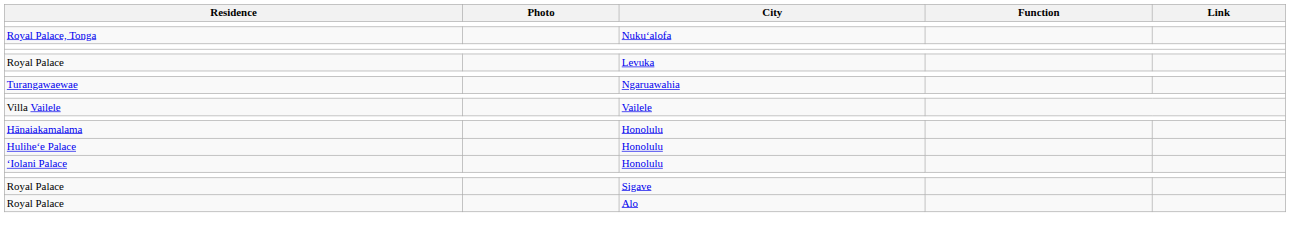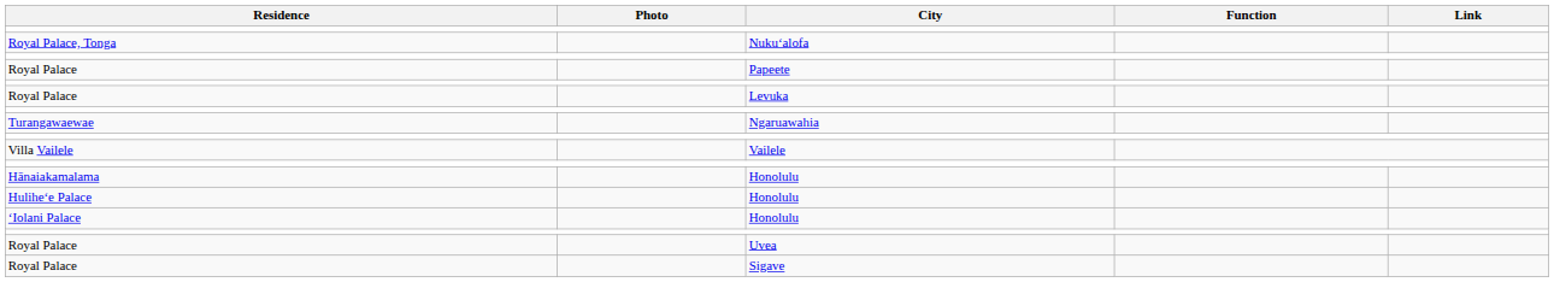 <table class="wikitable" width="95%">
 <tr bgcolor="white">
 <th align=center>Residence</th>
 <th align=center>Photo</th>
 <th align=center>City</th>
 <th align=center>Function</th>
 <th align=center>Link</th>
 </tr>
 <tr>
 <td colspan="5" align="center" bgcolor="white"><strong></strong></td>
 </tr>
 <tr>
 <td><a href='#'>Royal Palace, Tonga</a></td>
 <td></td>
 <td><a href='#'>Nukuʻalofa</a></td>
 <td></td>
 <td></td>
 </tr>
 <tr>
 <td colspan="5" align="center" bgcolor="white"><strong></strong></td>
+</tr>
+<tr>
+<td>Royal Palace</td>
+<td></td>
+<td><a href='#'>Papeete</a></td>
+<td></td>
+<td></td>
 </tr>
 <tr>
 <td colspan="5" align="center" bgcolor="white"><strong></strong></td>
 </tr>
 <tr>
 <td>Royal Palace</td>
 <td></td>
 <td><a href='#'>Levuka</a></td>
 <td></td>
 <td></td>
 </tr>
 <tr>
 <td colspan="5" align="center" bgcolor="white"><strong></strong></td>
 </tr>
 <tr>
 <td><a href='#'>Turangawaewae</a></td>
 <td></td>
 <td><a href='#'>Ngaruawahia</a></td>
 <td></td>
 <td></td>
 </tr>
 <tr>
 <td colspan="5" align="center" bgcolor="white"><strong></strong></td>
 </tr>
 <tr>
 <td>Villa  <a href='#'>Vailele</a></td>
 <td></td>
 <td><a href='#'>Vailele</a></td>
 </tr>
 <tr>
 <td colspan="5" align="center" bgcolor="white"><strong></strong></td>
 </tr>
 <tr>
 <td><a href='#'>Hānaiakamalama</a></td>
 <td></td>
 <td><a href='#'>Honolulu</a></td>
 <td></td>
 <td></td>
 </tr>
 <tr>
 <td><a href='#'>Huliheʻe Palace</a></td>
 <td></td>
 <td><a href='#'>Honolulu</a></td>
 <td></td>
 <td></td>
 </tr>
 <tr>
 <td><a href='#'>ʻIolani Palace</a></td>
 <td></td>
 <td><a href='#'>Honolulu</a></td>
 <td></td>
 <td></td>
 </tr>
 <tr>
 <td colspan="5" align="center" bgcolor="white"><strong></strong></td>
 </tr>
 <tr>
 <td>Royal Palace</td>
 <td></td>
-<td><a href='#'>Sigave</a></td>
+<td><a href='#'>Uvea</a></td>
 <td></td>
 <td></td>
 </tr>
 <tr>
 <td>Royal Palace</td>
 <td></td>
-<td><a href='#'>Alo</a></td>
+<td><a href='#'>Sigave</a></td>
 <td></td>
 <td></td>
 </tr>
 </table>
